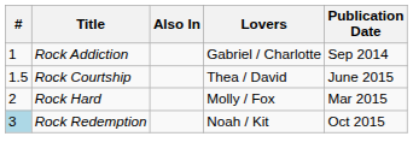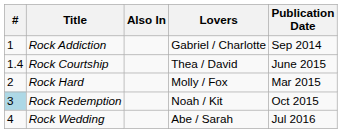 <table class="wikitable">
 <tr>
 <th>#</th>
 <th>Title</th>
 <th>Also In</th>
 <th>Lovers</th>
 <th>Publication<br>Date</th>
 </tr>
 <tr>
 <td>1</td>
 <td><em>Rock Addiction</em></td>
 <td></td>
 <td>Gabriel / Charlotte</td>
 <td>Sep 2014</td>
 </tr>
 <tr>
-<td>1.5</td>
+<td>1.4</td>
 <td><em>Rock Courtship</em></td>
 <td></td>
 <td>Thea / David</td>
 <td>June 2015</td>
 </tr>
 <tr>
 <td>2</td>
 <td><em>Rock Hard</em></td>
 <td></td>
 <td>Molly / Fox</td>
 <td>Mar 2015</td>
 </tr>
 <tr>
 <td style="background: lightblue;">3</td>
 <td><em>Rock Redemption</em></td>
 <td></td>
 <td>Noah / Kit</td>
 <td>Oct 2015</td>
 </tr>
+<tr>
+<td>4</td>
+<td><em>Rock Wedding</em></td>
+<td></td>
+<td>Abe / Sarah</td>
+<td>Jul 2016</td>
+</tr>
 </table>
